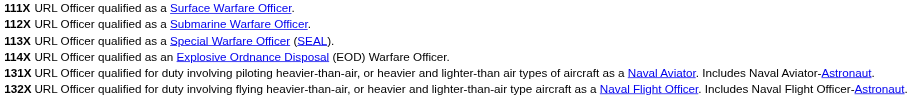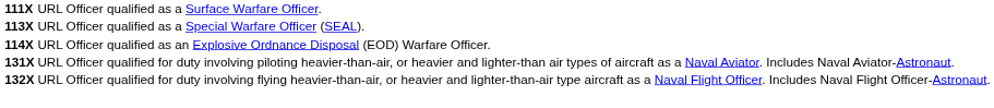 <table>
 <tr>
 <td><strong>111X</strong></td>
 <td>URL Officer qualified as a <a href='#'>Surface Warfare Officer</a>.</td>
-</tr>
-<tr>
-<td><strong>112X</strong></td>
-<td>URL Officer qualified as a <a href='#'>Submarine Warfare Officer</a>.</td>
 </tr>
 <tr>
 <td><strong>113X</strong></td>
 <td>URL Officer qualified as a <a href='#'>Special Warfare Officer</a> (<a href='#'>SEAL</a>).</td>
 </tr>
 <tr>
 <td><strong>114X</strong></td>
 <td>URL Officer qualified as an <a href='#'>Explosive Ordnance Disposal</a> (EOD) Warfare Officer.</td>
 </tr>
 <tr>
 <td><strong>131X</strong></td>
 <td>URL Officer qualified for duty involving piloting heavier-than-air, or heavier and lighter-than air types of aircraft as a <a href='#'>Naval Aviator</a>. Includes Naval Aviator-<a href='#'>Astronaut</a>.</td>
 </tr>
 <tr>
 <td><strong>132X</strong></td>
 <td>URL Officer qualified for duty involving flying heavier-than-air, or heavier and lighter-than-air type aircraft as a <a href='#'>Naval Flight Officer</a>. Includes Naval Flight Officer-<a href='#'>Astronaut</a>.</td>
 </tr>
 </table>
